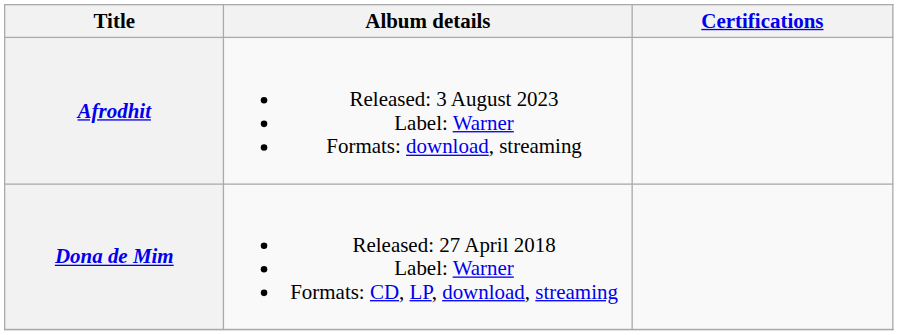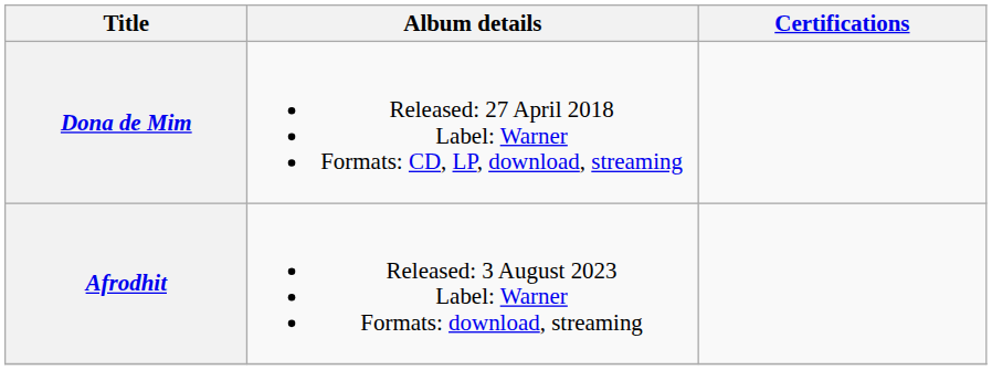 <table class="wikitable plainrowheaders" style="text-align:center;">
 <tr>
 <th scope="col" rowspan="1" style="width:10em;">Title</th>
 <th scope="col" rowspan="1" style="width:19em;">Album details</th>
 <th scope="col" rowspan="1" style="width:12em;"><a href='#'>Certifications</a></th>
 </tr>
 <tr>
+<th scope="row"><em><a href='#'>Dona de Mim</a></em></th>
+<td><br><ul><li>Released: 27 April 2018</li><li>Label: <a href='#'>Warner</a></li><li>Formats: <a href='#'>CD</a>, <a href='#'>LP</a>, <a href='#'>download</a>, <a href='#'>streaming</a></li></ul></td>
+<td></td>
+</tr>
+<tr>
 <th scope="row"><em><a href='#'>Afrodhit</a></em></th>
 <td><br><ul><li>Released: 3 August 2023</li><li>Label: <a href='#'>Warner</a></li><li>Formats: <a href='#'>download</a>, streaming</li></ul></td>
 <td></td>
 </tr>
 <tr>
-<th scope="row"><em><a href='#'>Dona de Mim</a></em></th>
-<td><br><ul><li>Released: 27 April 2018</li><li>Label: <a href='#'>Warner</a></li><li>Formats: <a href='#'>CD</a>, <a href='#'>LP</a>, <a href='#'>download</a>, <a href='#'>streaming</a></li></ul></td>
-<td></td>
-</tr>
-<tr>
 </tr>
 </table>
